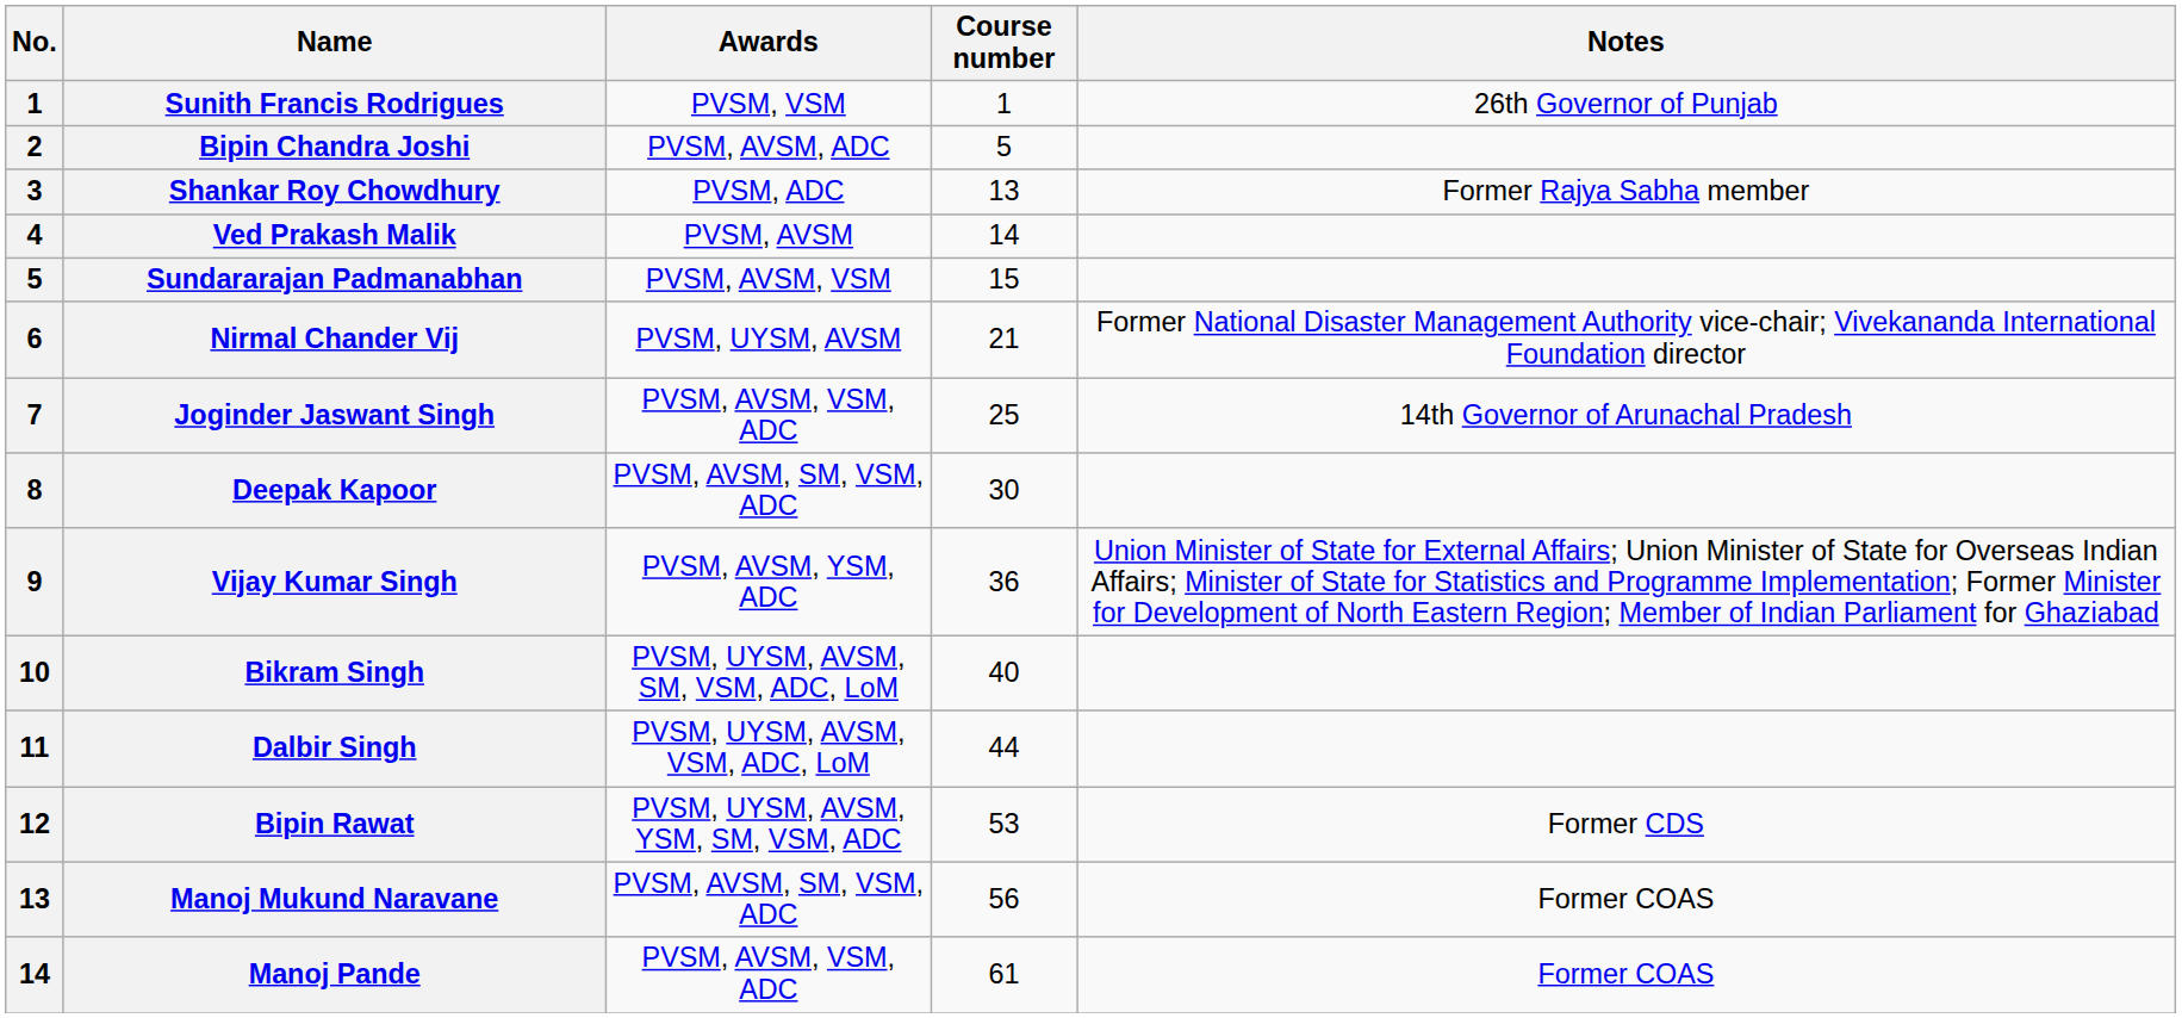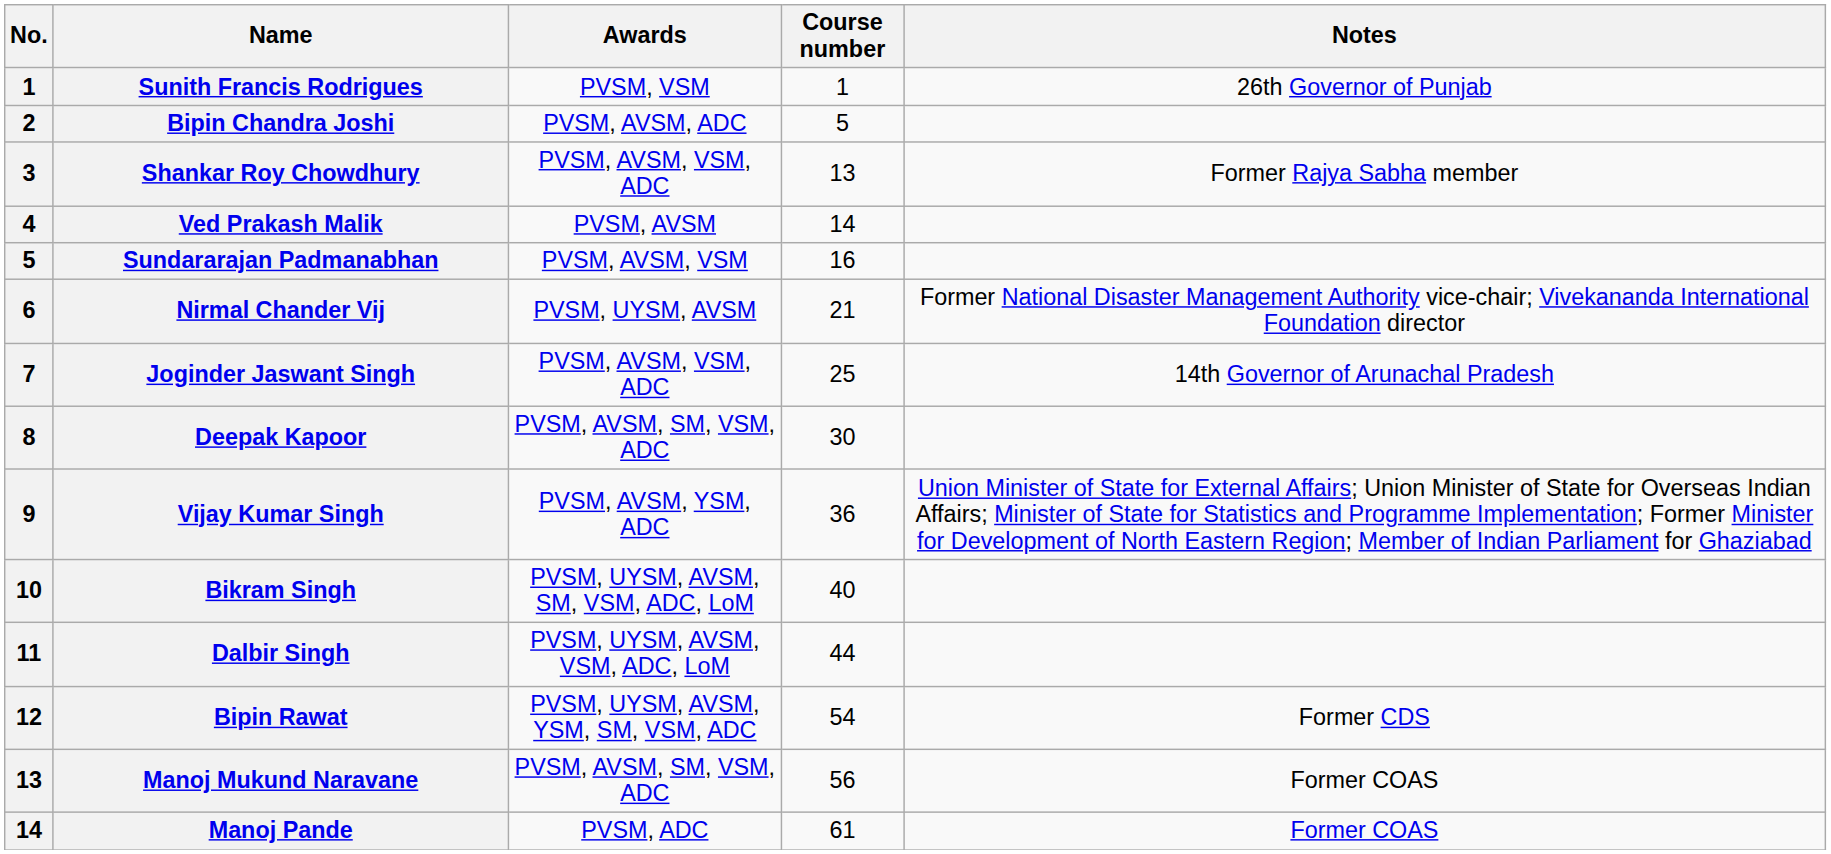 <table class="wikitable sortable" style="text-align: center;">
 <tr>
 <th scope=col>No.</th>
 <th scope=col style="width:25%;">Name</th>
 <th class="unsortable" scope=col style="width:15%;">Awards</th>
 <th scope=col>Course number</th>
 <th class="unsortable" scope=col>Notes</th>
 </tr>
 <tr>
 <th>1</th>
 <th scope="row"><a href='#'>Sunith Francis Rodrigues</a></th>
 <td><a href='#'>PVSM</a>, <a href='#'>VSM</a></td>
 <td>1</td>
 <td>26th <a href='#'>Governor of Punjab</a></td>
 </tr>
 <tr>
 <th>2</th>
 <th scope="row"><a href='#'>Bipin Chandra Joshi</a></th>
 <td><a href='#'>PVSM</a>, <a href='#'>AVSM</a>, <a href='#'>ADC</a></td>
 <td>5</td>
 <td></td>
 </tr>
 <tr>
 <th>3</th>
 <th scope="row"><a href='#'>Shankar Roy Chowdhury</a></th>
-<td><a href='#'>PVSM</a>, <a href='#'>ADC</a></td>
+<td><a href='#'>PVSM</a>, <a href='#'>AVSM</a>, <a href='#'>VSM</a>, <a href='#'>ADC</a></td>
 <td>13</td>
 <td>Former <a href='#'>Rajya Sabha</a> member</td>
 </tr>
 <tr>
 <th>4</th>
 <th scope="row"><a href='#'>Ved Prakash Malik</a></th>
 <td><a href='#'>PVSM</a>, <a href='#'>AVSM</a></td>
 <td>14</td>
 <td></td>
 </tr>
 <tr>
 <th>5</th>
 <th scope="row"><a href='#'>Sundararajan Padmanabhan</a></th>
 <td><a href='#'>PVSM</a>, <a href='#'>AVSM</a>, <a href='#'>VSM</a></td>
-<td>15</td>
+<td>16</td>
 <td></td>
 </tr>
 <tr>
 <th>6</th>
 <th scope="row"><a href='#'>Nirmal Chander Vij</a></th>
 <td><a href='#'>PVSM</a>, <a href='#'>UYSM</a>, <a href='#'>AVSM</a></td>
 <td>21</td>
 <td>Former <a href='#'>National Disaster Management Authority</a> vice-chair; <a href='#'>Vivekananda International Foundation</a> director</td>
 </tr>
 <tr>
 <th>7</th>
 <th scope="row"><a href='#'>Joginder Jaswant Singh</a></th>
 <td><a href='#'>PVSM</a>, <a href='#'>AVSM</a>, <a href='#'>VSM</a>, <a href='#'>ADC</a></td>
 <td>25</td>
 <td>14th <a href='#'>Governor of Arunachal Pradesh</a></td>
 </tr>
 <tr>
 <th>8</th>
 <th scope="row"><a href='#'>Deepak Kapoor</a></th>
 <td><a href='#'>PVSM</a>, <a href='#'>AVSM</a>, <a href='#'>SM</a>, <a href='#'>VSM</a>, <a href='#'>ADC</a></td>
 <td>30</td>
 <td></td>
 </tr>
 <tr>
 <th>9</th>
 <th scope="row"><a href='#'>Vijay Kumar Singh</a></th>
 <td><a href='#'>PVSM</a>, <a href='#'>AVSM</a>, <a href='#'>YSM</a>, <a href='#'>ADC</a></td>
 <td>36</td>
 <td><a href='#'>Union Minister of State for External Affairs</a>; Union Minister of State for Overseas Indian Affairs; <a href='#'>Minister of State for Statistics and Programme Implementation</a>; Former <a href='#'>Minister for Development of North Eastern Region</a>; <a href='#'>Member of Indian Parliament</a> for <a href='#'>Ghaziabad</a></td>
 </tr>
 <tr>
 <th>10</th>
 <th scope="row"><a href='#'>Bikram Singh</a></th>
 <td><a href='#'>PVSM</a>, <a href='#'>UYSM</a>, <a href='#'>AVSM</a>, <a href='#'>SM</a>, <a href='#'>VSM</a>, <a href='#'>ADC</a>, <a href='#'>LoM</a></td>
 <td>40</td>
 <td></td>
 </tr>
 <tr>
 <th>11</th>
 <th scope="row"><a href='#'>Dalbir Singh</a></th>
 <td><a href='#'>PVSM</a>, <a href='#'>UYSM</a>, <a href='#'>AVSM</a>, <a href='#'>VSM</a>, <a href='#'>ADC</a>, <a href='#'>LoM</a></td>
 <td>44</td>
 <td></td>
 </tr>
 <tr>
 <th>12</th>
 <th scope="row"><a href='#'>Bipin Rawat</a></th>
 <td><a href='#'>PVSM</a>, <a href='#'>UYSM</a>, <a href='#'>AVSM</a>, <a href='#'>YSM</a>, <a href='#'>SM</a>, <a href='#'>VSM</a>, <a href='#'>ADC</a></td>
-<td>53</td>
+<td>54</td>
 <td>Former <a href='#'>CDS</a></td>
 </tr>
 <tr>
 <th>13</th>
 <th><a href='#'>Manoj Mukund Naravane</a></th>
 <td><a href='#'>PVSM</a>, <a href='#'>AVSM</a>, <a href='#'>SM</a>, <a href='#'>VSM</a>, <a href='#'>ADC</a></td>
 <td>56</td>
 <td>Former COAS</td>
 </tr>
 <tr>
 <th>14</th>
 <th><a href='#'>Manoj Pande</a></th>
-<td><a href='#'>PVSM</a>, <a href='#'>AVSM</a>, <a href='#'>VSM</a>, <a href='#'>ADC</a></td>
+<td><a href='#'>PVSM</a>, <a href='#'>ADC</a></td>
 <td>61</td>
 <td><a href='#'>Former COAS</a></td>
 </tr>
 </table>
